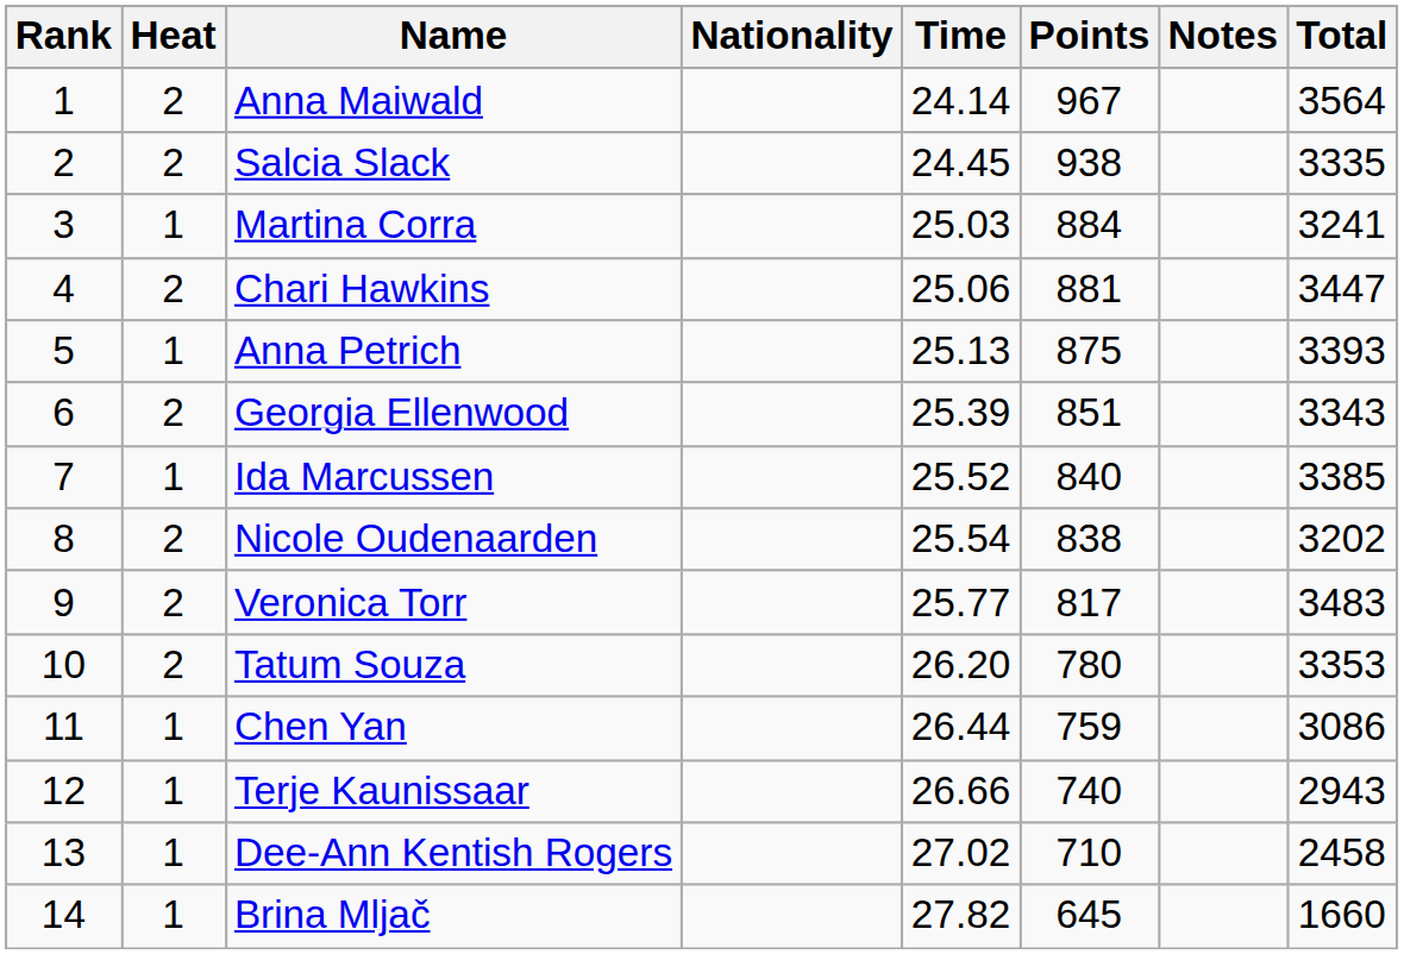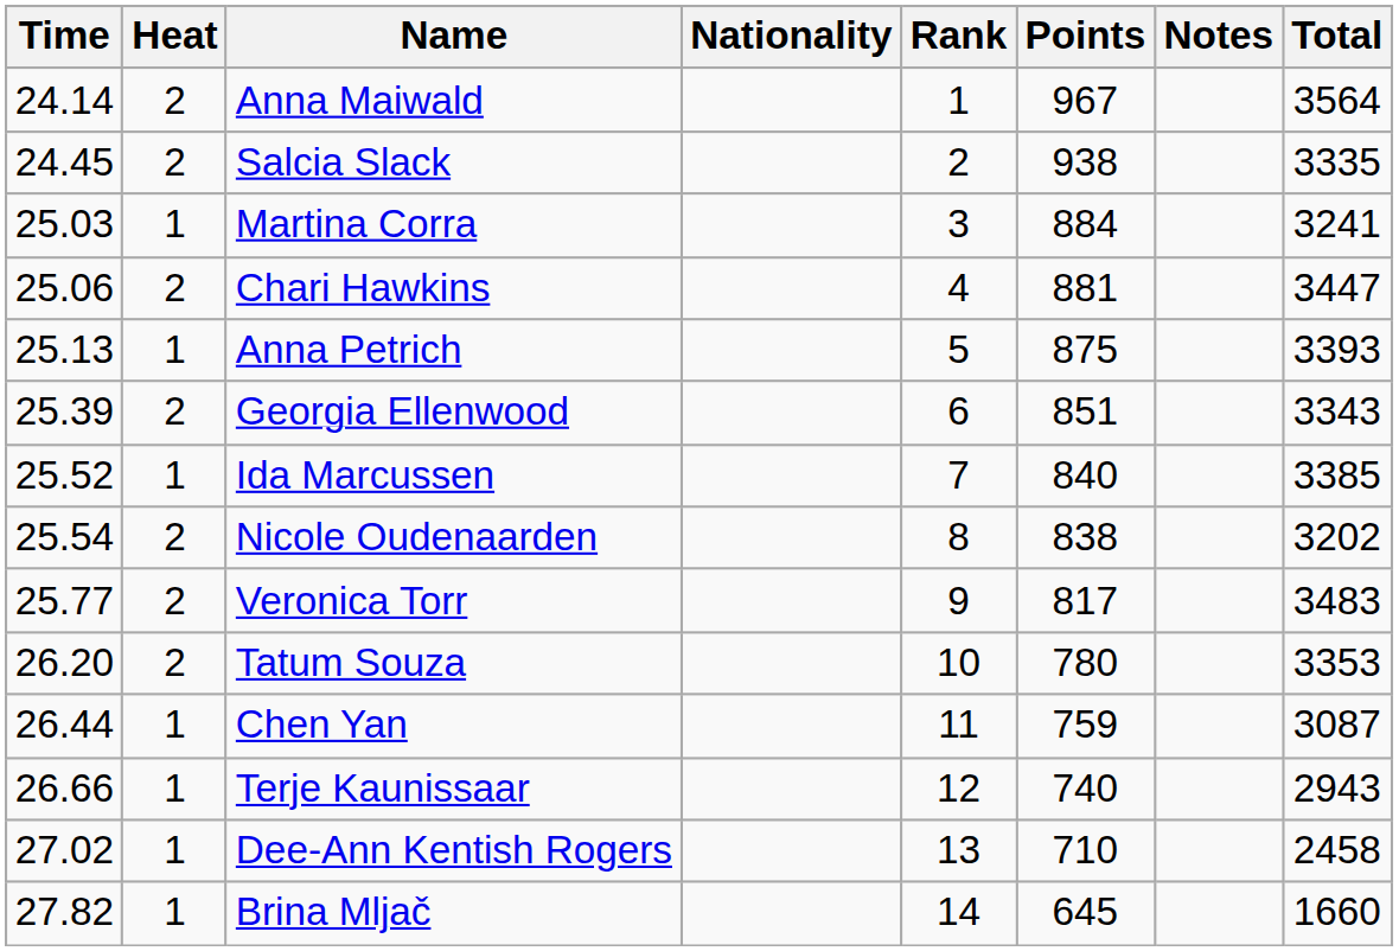 <table class="wikitable sortable" style="text-align:center">
 <tr>
-<th>Rank</th>
+<th>Time</th>
 <th>Heat</th>
 <th>Name</th>
 <th>Nationality</th>
-<th>Time</th>
+<th>Rank</th>
 <th>Points</th>
 <th>Notes</th>
 <th>Total</th>
 </tr>
 <tr>
-<td>1</td>
+<td>24.14</td>
 <td>2</td>
 <td align="left"><a href='#'>Anna Maiwald</a></td>
 <td align=left></td>
-<td>24.14</td>
+<td>1</td>
 <td>967</td>
 <td></td>
 <td>3564</td>
 </tr>
 <tr>
-<td>2</td>
+<td>24.45</td>
 <td>2</td>
 <td align="left"><a href='#'>Salcia Slack</a></td>
 <td align=left></td>
-<td>24.45</td>
+<td>2</td>
 <td>938</td>
 <td></td>
 <td>3335</td>
 </tr>
 <tr>
-<td>3</td>
+<td>25.03</td>
 <td>1</td>
 <td align="left"><a href='#'>Martina Corra</a></td>
 <td align=left></td>
-<td>25.03</td>
+<td>3</td>
 <td>884</td>
 <td></td>
 <td>3241</td>
 </tr>
 <tr>
-<td>4</td>
+<td>25.06</td>
 <td>2</td>
 <td align="left"><a href='#'>Chari Hawkins</a></td>
 <td align=left></td>
-<td>25.06</td>
+<td>4</td>
 <td>881</td>
 <td></td>
 <td>3447</td>
 </tr>
 <tr>
-<td>5</td>
+<td>25.13</td>
 <td>1</td>
 <td align="left"><a href='#'>Anna Petrich</a></td>
 <td align=left></td>
-<td>25.13</td>
+<td>5</td>
 <td>875</td>
 <td></td>
 <td>3393</td>
 </tr>
 <tr>
-<td>6</td>
+<td>25.39</td>
 <td>2</td>
 <td align="left"><a href='#'>Georgia Ellenwood</a></td>
 <td align=left></td>
-<td>25.39</td>
+<td>6</td>
 <td>851</td>
 <td></td>
 <td>3343</td>
 </tr>
 <tr>
-<td>7</td>
+<td>25.52</td>
 <td>1</td>
 <td align="left"><a href='#'>Ida Marcussen</a></td>
 <td align=left></td>
-<td>25.52</td>
+<td>7</td>
 <td>840</td>
 <td></td>
 <td>3385</td>
 </tr>
 <tr>
-<td>8</td>
+<td>25.54</td>
 <td>2</td>
 <td align="left"><a href='#'>Nicole Oudenaarden</a></td>
 <td align=left></td>
-<td>25.54</td>
+<td>8</td>
 <td>838</td>
 <td></td>
 <td>3202</td>
 </tr>
 <tr>
-<td>9</td>
+<td>25.77</td>
 <td>2</td>
 <td align="left"><a href='#'>Veronica Torr</a></td>
 <td align=left></td>
-<td>25.77</td>
+<td>9</td>
 <td>817</td>
 <td></td>
 <td>3483</td>
 </tr>
 <tr>
-<td>10</td>
+<td>26.20</td>
 <td>2</td>
 <td align="left"><a href='#'>Tatum Souza</a></td>
 <td align=left></td>
-<td>26.20</td>
+<td>10</td>
 <td>780</td>
 <td></td>
 <td>3353</td>
 </tr>
 <tr>
-<td>11</td>
+<td>26.44</td>
 <td>1</td>
 <td align="left"><a href='#'>Chen Yan</a></td>
 <td align=left></td>
-<td>26.44</td>
+<td>11</td>
 <td>759</td>
 <td></td>
-<td>3086</td>
+<td>3087</td>
 </tr>
 <tr>
-<td>12</td>
+<td>26.66</td>
 <td>1</td>
 <td align="left"><a href='#'>Terje Kaunissaar</a></td>
 <td align=left></td>
-<td>26.66</td>
+<td>12</td>
 <td>740</td>
 <td></td>
 <td>2943</td>
 </tr>
 <tr>
-<td>13</td>
+<td>27.02</td>
 <td>1</td>
 <td align="left"><a href='#'>Dee-Ann Kentish Rogers</a></td>
 <td align=left></td>
-<td>27.02</td>
+<td>13</td>
 <td>710</td>
 <td></td>
 <td>2458</td>
 </tr>
 <tr>
-<td>14</td>
+<td>27.82</td>
 <td>1</td>
 <td align="left"><a href='#'>Brina Mljač</a></td>
 <td align=left></td>
-<td>27.82</td>
+<td>14</td>
 <td>645</td>
 <td></td>
 <td>1660</td>
 </tr>
 </table>
